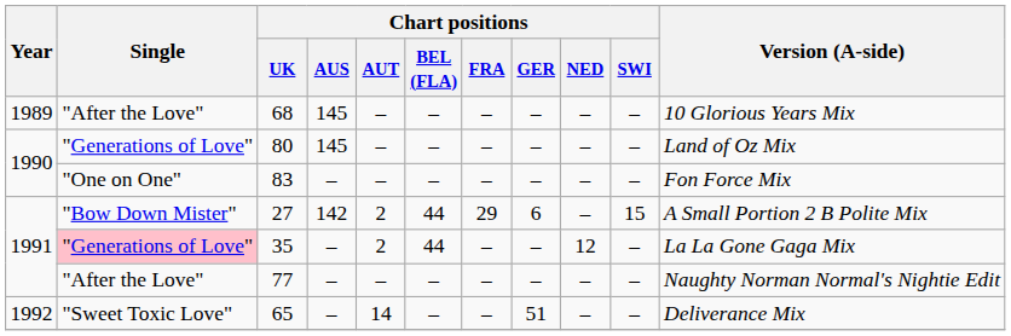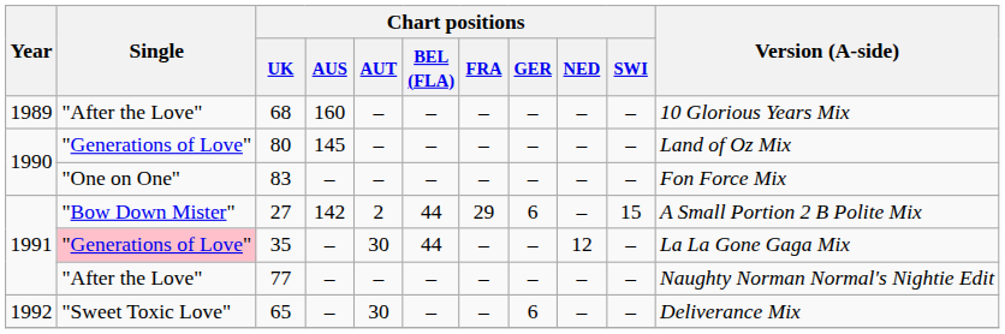 <table class="wikitable">
 <tr>
 <th align="center" rowspan="2">Year</th>
 <th align="center" rowspan="2">Single</th>
 <th align="center" colspan="8">Chart positions</th>
 <th align="center" rowspan="2">Version (A-side)</th>
 </tr>
 <tr>
 <th width="30"><small><a href='#'>UK</a><br></small></th>
 <th width="30"><small><a href='#'>AUS</a></small><br></th>
 <th width="30"><small><a href='#'>AUT</a></small><br></th>
 <th width="30"><small><a href='#'>BEL<br>(FLA)</a></small><br></th>
 <th width="30"><small><a href='#'>FRA</a></small><br></th>
 <th width="30"><small><a href='#'>GER</a></small><br></th>
 <th width="30"><small><a href='#'>NED</a></small><br></th>
 <th width="30"><small><a href='#'>SWI</a></small><br></th>
 </tr>
 <tr>
 <td align="center">1989</td>
 <td align="left">"After the Love"</td>
 <td align="center">68</td>
-<td align="center">145</td>
+<td align="center">160</td>
 <td align="center">–</td>
 <td align="center">–</td>
 <td align="center">–</td>
 <td align="center">–</td>
 <td align="center">–</td>
 <td align="center">–</td>
 <td><em>10 Glorious Years Mix</em></td>
 </tr>
 <tr>
 <td align="center" rowspan="2">1990</td>
 <td align="left">"<a href='#'>Generations of Love</a>"</td>
 <td align="center">80</td>
 <td align="center">145</td>
 <td align="center">–</td>
 <td align="center">–</td>
 <td align="center">–</td>
 <td align="center">–</td>
 <td align="center">–</td>
 <td align="center">–</td>
 <td><em>Land of Oz Mix</em></td>
 </tr>
 <tr>
 <td align="left">"One on One"</td>
 <td align="center">83</td>
 <td align="center">–</td>
 <td align="center">–</td>
 <td align="center">–</td>
 <td align="center">–</td>
 <td align="center">–</td>
 <td align="center">–</td>
 <td align="center">–</td>
 <td><em>Fon Force Mix</em></td>
 </tr>
 <tr>
 <td align="center" rowspan="3">1991</td>
 <td align="left">"<a href='#'>Bow Down Mister</a>"</td>
 <td align="center">27</td>
 <td align="center">142</td>
 <td align="center">2</td>
 <td align="center">44</td>
 <td align="center">29</td>
 <td align="center">6</td>
 <td align="center">–</td>
 <td align="center">15</td>
 <td><em>A Small Portion 2 B Polite Mix</em></td>
 </tr>
 <tr>
 <td align="left" style="background: pink;">"<a href='#'>Generations of Love</a>"</td>
 <td align="center">35</td>
 <td align="center">–</td>
-<td align="center">2</td>
+<td align="center">30</td>
 <td align="center">44</td>
 <td align="center">–</td>
 <td align="center">–</td>
 <td align="center">12</td>
 <td align="center">–</td>
 <td><em>La La Gone Gaga Mix</em></td>
 </tr>
 <tr>
 <td align="left">"After the Love"</td>
 <td align="center">77</td>
 <td align="center">–</td>
 <td align="center">–</td>
 <td align="center">–</td>
 <td align="center">–</td>
 <td align="center">–</td>
 <td align="center">–</td>
 <td align="center">–</td>
 <td><em>Naughty Norman Normal's Nightie Edit</em></td>
 </tr>
 <tr>
 <td align="center">1992</td>
 <td align="left">"Sweet Toxic Love"</td>
 <td align="center">65</td>
 <td align="center">–</td>
-<td align="center">14</td>
+<td align="center">30</td>
 <td align="center">–</td>
 <td align="center">–</td>
-<td align="center">51</td>
+<td align="center">6</td>
 <td align="center">–</td>
 <td align="center">–</td>
 <td><em>Deliverance Mix</em></td>
 </tr>
 <tr>
 </tr>
 </table>
